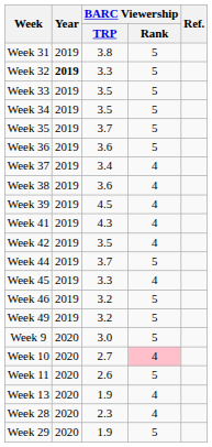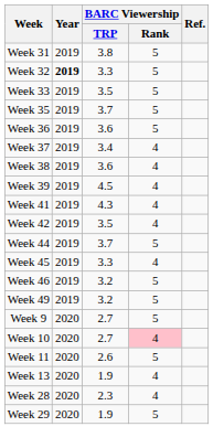 <table class="wikitable sortable" style="text-align:center">
 <tr>
 <th rowspan="2">Week</th>
 <th rowspan="2">Year</th>
 <th colspan="2"><a href='#'>BARC</a> Viewership</th>
 <th rowspan="2">Ref.</th>
 </tr>
 <tr>
 <th><a href='#'>TRP</a></th>
 <th>Rank</th>
 </tr>
 <tr>
 <td>Week 31</td>
 <td>2019</td>
 <td>3.8</td>
 <td>5</td>
 <td></td>
 </tr>
 <tr>
 <td>Week 32</td>
 <td><strong>2019</strong></td>
 <td>3.3</td>
 <td>5</td>
 <td></td>
 </tr>
 <tr>
 <td>Week 33</td>
-<td>2019</td>
-<td>3.5</td>
-<td>5</td>
-<td></td>
-</tr>
-<tr>
-<td>Week 34</td>
 <td>2019</td>
 <td>3.5</td>
 <td>5</td>
 <td></td>
 </tr>
 <tr>
 <td>Week 35</td>
 <td>2019</td>
 <td>3.7</td>
 <td>5</td>
 <td></td>
 </tr>
 <tr>
 <td>Week 36</td>
 <td>2019</td>
 <td>3.6</td>
 <td>5</td>
 <td></td>
 </tr>
 <tr>
 <td>Week 37</td>
 <td>2019</td>
 <td>3.4</td>
 <td>4</td>
 <td></td>
 </tr>
 <tr>
 <td>Week 38</td>
 <td>2019</td>
 <td>3.6</td>
 <td>4</td>
 <td></td>
 </tr>
 <tr>
 <td>Week 39</td>
 <td>2019</td>
 <td>4.5</td>
 <td>4</td>
 <td></td>
 </tr>
 <tr>
 <td>Week 41</td>
 <td>2019</td>
 <td>4.3</td>
 <td>4</td>
 <td></td>
 </tr>
 <tr>
 <td>Week 42</td>
 <td>2019</td>
 <td>3.5</td>
 <td>4</td>
 <td></td>
 </tr>
 <tr>
 <td>Week 44</td>
 <td>2019</td>
 <td>3.7</td>
 <td>5</td>
 <td></td>
 </tr>
 <tr>
 <td>Week 45</td>
 <td>2019</td>
 <td>3.3</td>
 <td>4</td>
 <td></td>
 </tr>
 <tr>
 <td>Week 46</td>
 <td>2019</td>
 <td>3.2</td>
 <td>5</td>
 <td></td>
 </tr>
 <tr>
 <td>Week 49</td>
 <td>2019</td>
 <td>3.2</td>
 <td>5</td>
 <td></td>
 </tr>
 <tr>
 <td>Week 9</td>
 <td>2020</td>
-<td>3.0</td>
+<td>2.7</td>
 <td>5</td>
 <td></td>
 </tr>
 <tr>
 <td>Week 10</td>
 <td>2020</td>
 <td>2.7</td>
 <td style="background: pink;">4</td>
 <td></td>
 </tr>
 <tr>
 <td>Week 11</td>
 <td>2020</td>
 <td>2.6</td>
 <td>5</td>
 <td></td>
 </tr>
 <tr>
 <td>Week 13</td>
 <td>2020</td>
 <td>1.9</td>
 <td>4</td>
 <td></td>
 </tr>
 <tr>
 <td>Week 28</td>
 <td>2020</td>
 <td>2.3</td>
 <td>4</td>
 <td></td>
 </tr>
 <tr>
 <td>Week 29</td>
 <td>2020</td>
 <td>1.9</td>
 <td>5</td>
 <td></td>
 </tr>
 </table>
